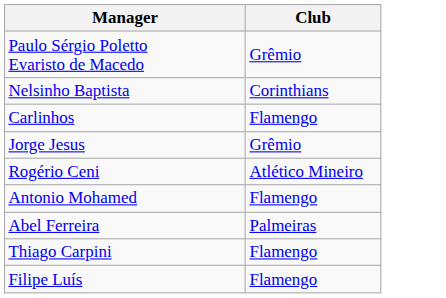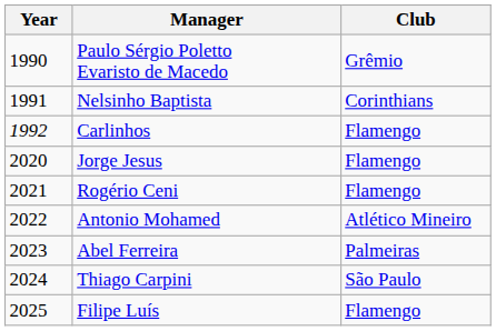 <table class="wikitable" margin-left:1em;">
 <tr>
+<th style="width:50px">Year</th>
 <th style="width:220px">Manager</th>
 <th style="width:120px">Club</th>
 </tr>
 <tr>
+<td>1990</td>
 <td> <a href='#'>Paulo Sérgio Poletto</a>  <br>  <a href='#'>Evaristo de Macedo</a> </td>
 <td><a href='#'>Grêmio</a></td>
 </tr>
 <tr>
+<td>1991</td>
 <td> <a href='#'>Nelsinho Baptista</a></td>
 <td><a href='#'>Corinthians</a></td>
 </tr>
 <tr>
+<td><em>1992</em></td>
 <td> <a href='#'>Carlinhos</a></td>
 <td><a href='#'>Flamengo</a></td>
 </tr>
 <tr>
+<td>2020</td>
 <td> <a href='#'>Jorge Jesus</a></td>
-<td><a href='#'>Grêmio</a></td>
+<td><a href='#'>Flamengo</a></td>
 </tr>
 <tr>
+<td>2021</td>
 <td> <a href='#'>Rogério Ceni</a></td>
+<td><a href='#'>Flamengo</a></td>
+</tr>
+<tr>
+<td>2022</td>
+<td> <a href='#'>Antonio Mohamed</a></td>
 <td><a href='#'>Atlético Mineiro</a></td>
 </tr>
 <tr>
-<td> <a href='#'>Antonio Mohamed</a></td>
-<td><a href='#'>Flamengo</a></td>
-</tr>
-<tr>
+<td>2023</td>
 <td> <a href='#'>Abel Ferreira</a></td>
 <td><a href='#'>Palmeiras</a></td>
 </tr>
 <tr>
+<td>2024</td>
 <td> <a href='#'>Thiago Carpini</a></td>
-<td><a href='#'>Flamengo</a></td>
+<td><a href='#'>São Paulo</a></td>
 </tr>
 <tr>
+<td>2025</td>
 <td> <a href='#'>Filipe Luís</a></td>
 <td><a href='#'>Flamengo</a></td>
 </tr>
 </table>
